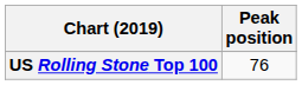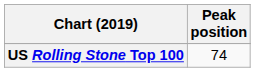 <table class="wikitable sortable plainrowheaders" style="text-align:center">
 <tr>
 <th scope="col">Chart (2019)</th>
 <th scope="col">Peak<br>position</th>
 </tr>
 <tr>
 </tr>
 <tr>
 </tr>
 <tr>
 </tr>
 <tr>
 </tr>
 <tr>
 <th scope="row">US <a href='#'><em>Rolling Stone</em> Top 100</a></th>
-<td>76</td>
+<td>74</td>
 </tr>
 </table>
